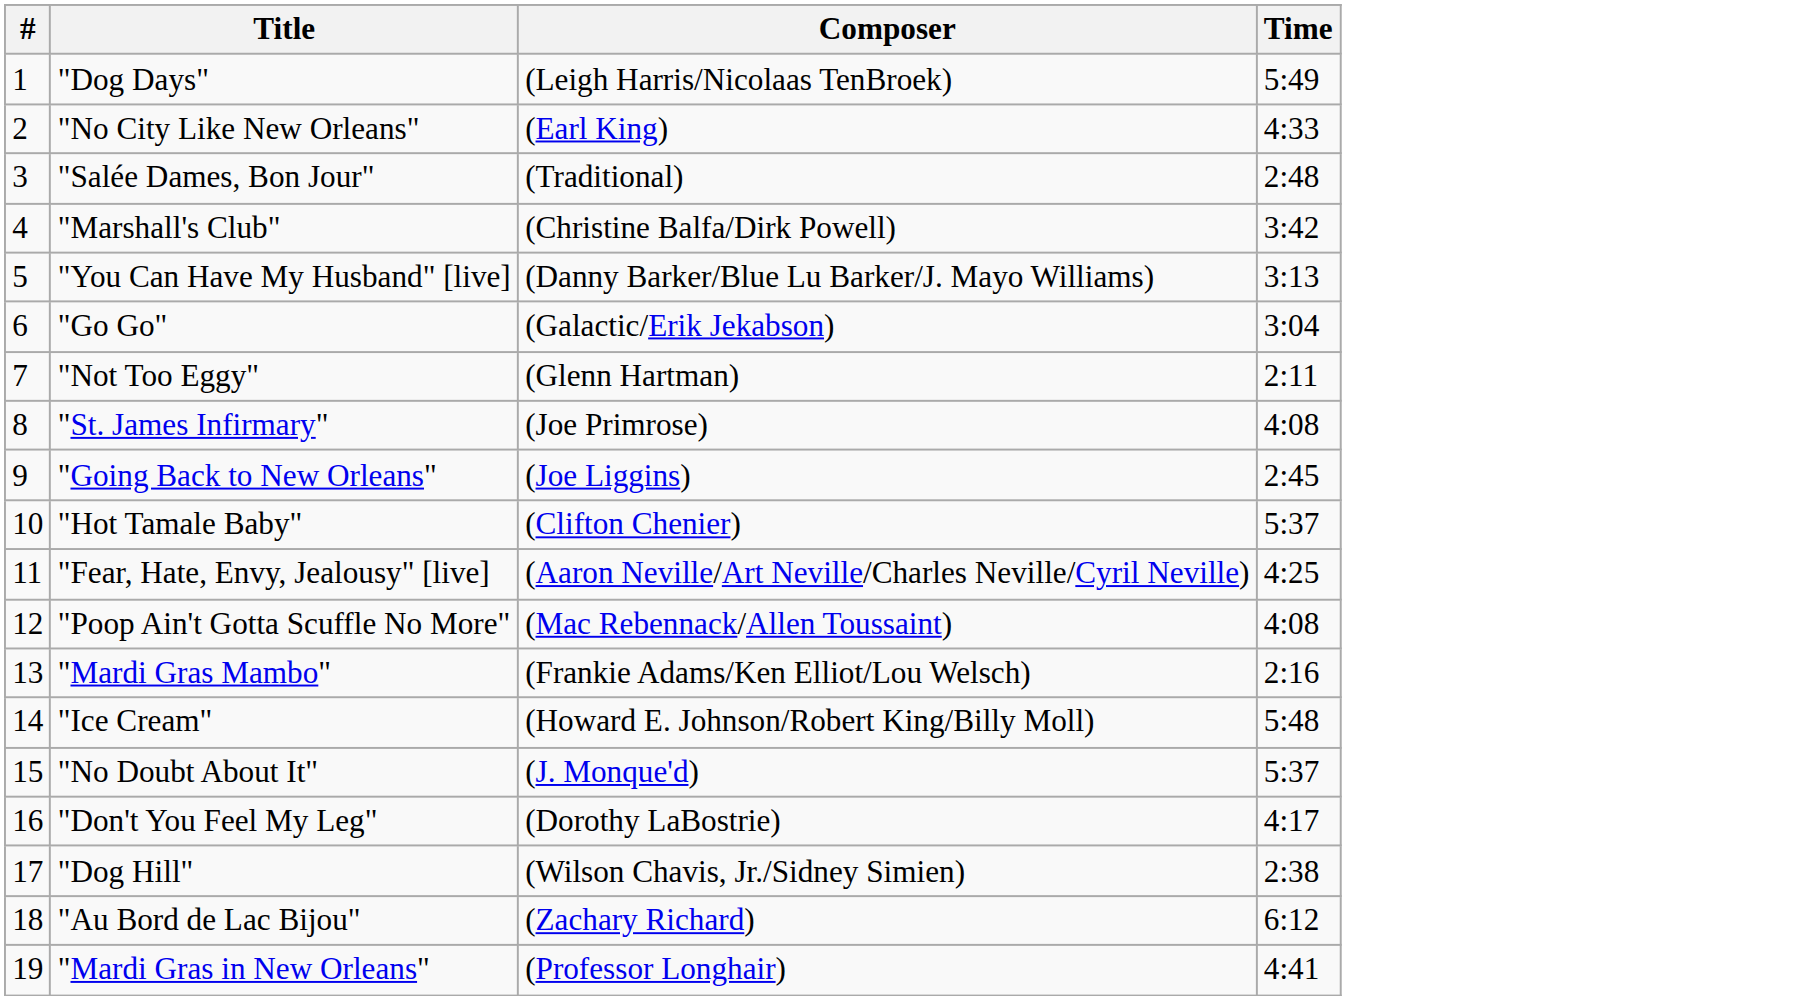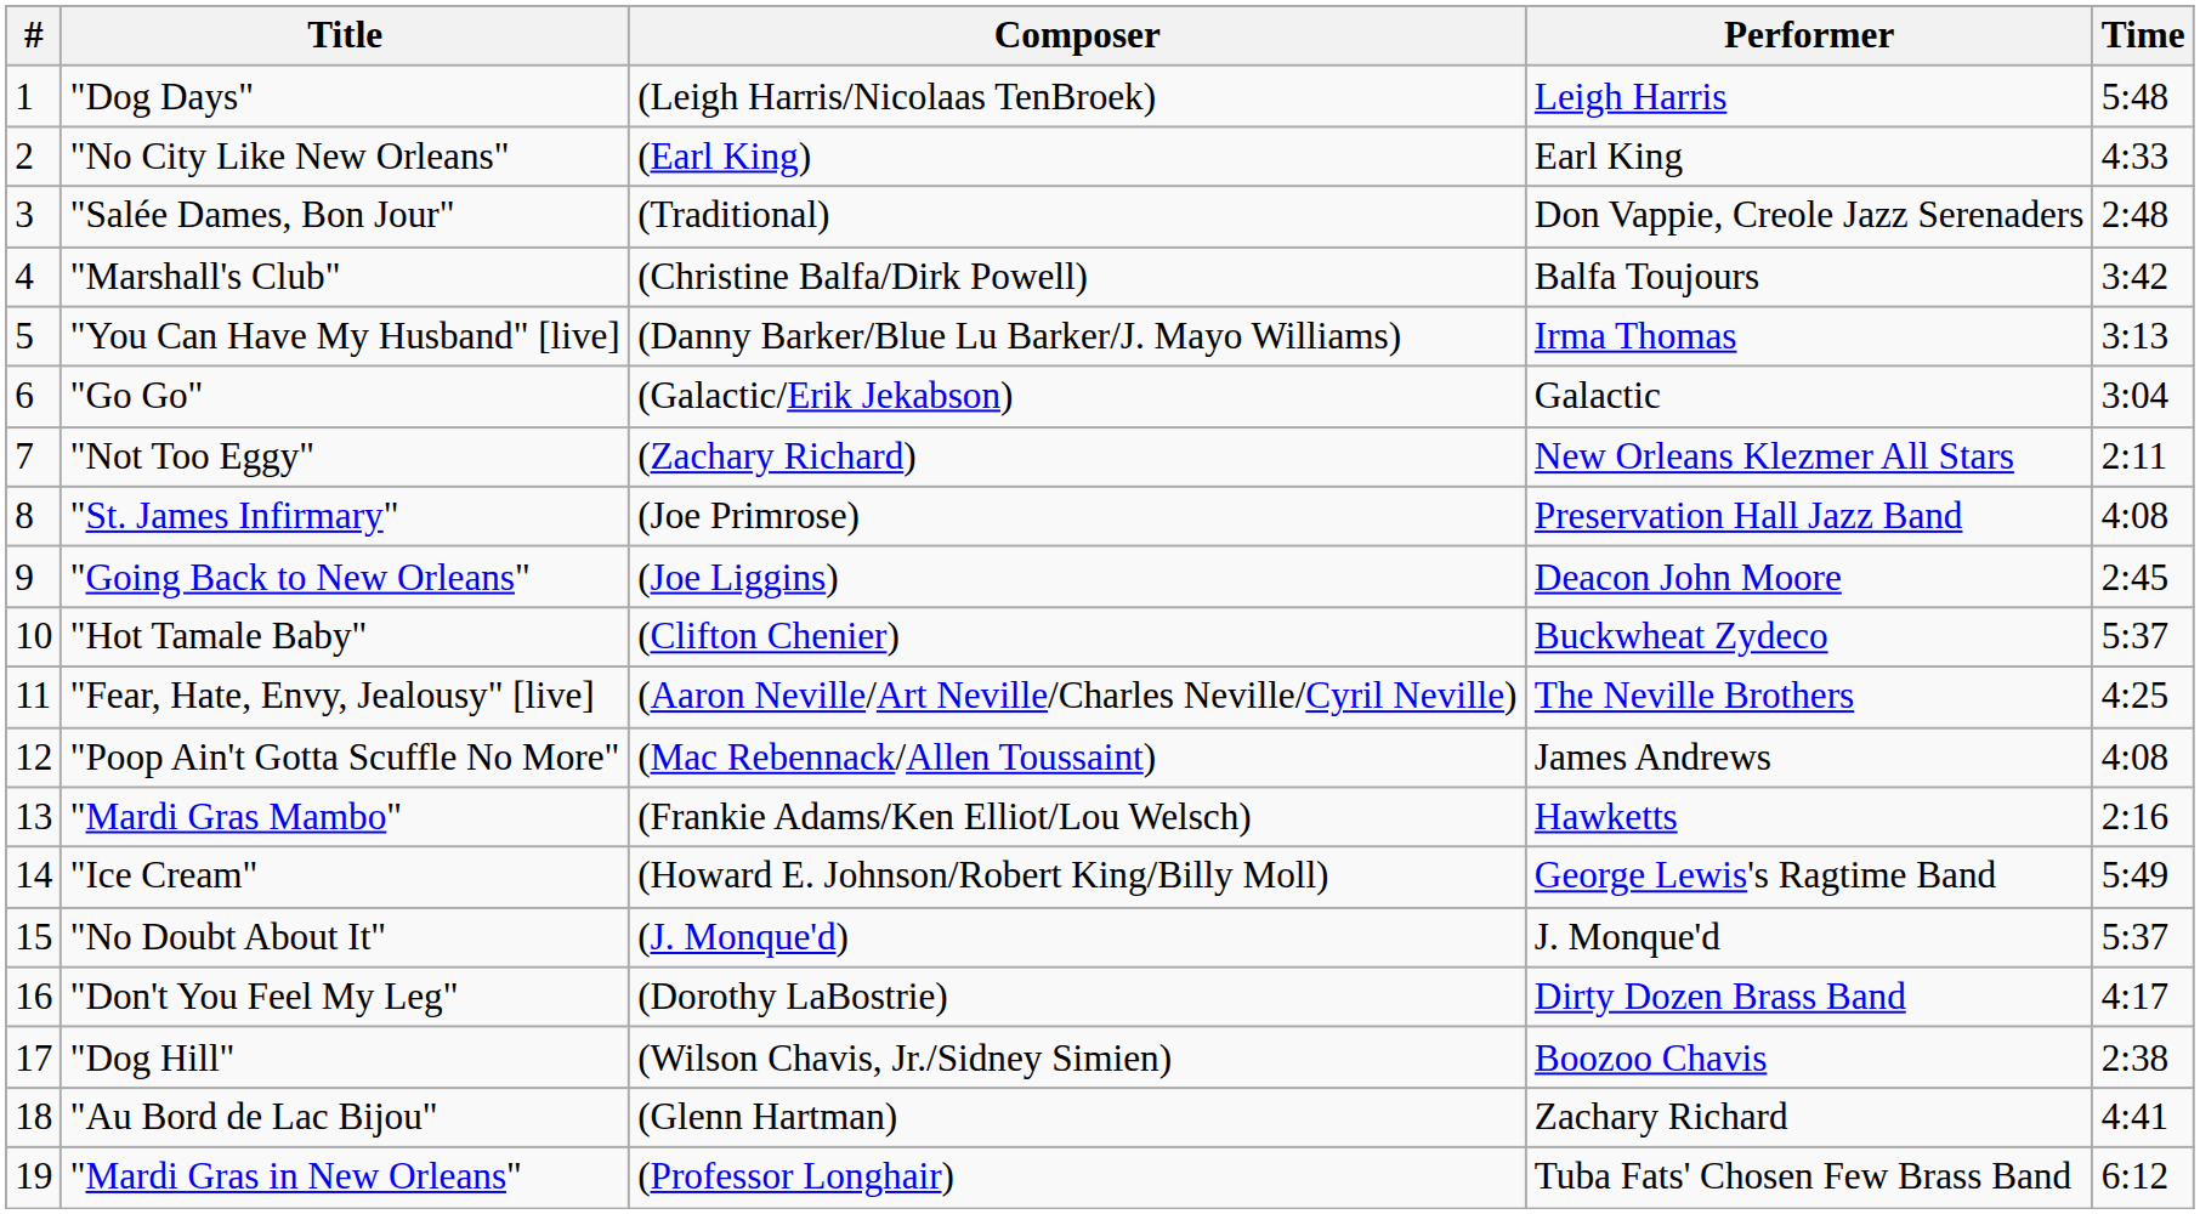 <table class="wikitable">
 <tr>
 <th>#</th>
 <th>Title</th>
 <th>Composer</th>
+<th>Performer</th>
 <th>Time</th>
 </tr>
 <tr>
 <td>1</td>
 <td>"Dog Days"</td>
 <td>(Leigh Harris/Nicolaas TenBroek)</td>
-<td>5:49</td>
+<td><a href='#'>Leigh Harris</a></td>
+<td>5:48</td>
 </tr>
 <tr>
 <td>2</td>
 <td>"No City Like New Orleans"</td>
 <td>(<a href='#'>Earl King</a>)</td>
+<td>Earl King</td>
 <td>4:33</td>
 </tr>
 <tr>
 <td>3</td>
 <td>"Salée Dames, Bon Jour"</td>
 <td>(Traditional)</td>
+<td>Don Vappie, Creole Jazz Serenaders</td>
 <td>2:48</td>
 </tr>
 <tr>
 <td>4</td>
 <td>"Marshall's Club"</td>
 <td>(Christine Balfa/Dirk Powell)</td>
+<td>Balfa Toujours</td>
 <td>3:42</td>
 </tr>
 <tr>
 <td>5</td>
 <td>"You Can Have My Husband" [live]</td>
 <td>(Danny Barker/Blue Lu Barker/J. Mayo Williams)</td>
+<td><a href='#'>Irma Thomas</a></td>
 <td>3:13</td>
 </tr>
 <tr>
 <td>6</td>
 <td>"Go Go"</td>
 <td>(Galactic/<a href='#'>Erik Jekabson</a>)</td>
+<td>Galactic</td>
 <td>3:04</td>
 </tr>
 <tr>
 <td>7</td>
 <td>"Not Too Eggy"</td>
-<td>(Glenn Hartman)</td>
+<td>(<a href='#'>Zachary Richard</a>)</td>
+<td><a href='#'>New Orleans Klezmer All Stars</a></td>
 <td>2:11</td>
 </tr>
 <tr>
 <td>8</td>
 <td>"<a href='#'>St. James Infirmary</a>"</td>
 <td>(Joe Primrose)</td>
+<td><a href='#'>Preservation Hall Jazz Band</a></td>
 <td>4:08</td>
 </tr>
 <tr>
 <td>9</td>
 <td>"<a href='#'>Going Back to New Orleans</a>"</td>
 <td>(<a href='#'>Joe Liggins</a>)</td>
+<td><a href='#'>Deacon John Moore</a></td>
 <td>2:45</td>
 </tr>
 <tr>
 <td>10</td>
 <td>"Hot Tamale Baby"</td>
 <td>(<a href='#'>Clifton Chenier</a>)</td>
+<td><a href='#'>Buckwheat Zydeco</a></td>
 <td>5:37</td>
 </tr>
 <tr>
 <td>11</td>
 <td>"Fear, Hate, Envy, Jealousy" [live]</td>
 <td>(<a href='#'>Aaron Neville</a>/<a href='#'>Art Neville</a>/Charles Neville/<a href='#'>Cyril Neville</a>)</td>
+<td><a href='#'>The Neville Brothers</a></td>
 <td>4:25</td>
 </tr>
 <tr>
 <td>12</td>
 <td>"Poop Ain't Gotta Scuffle No More"</td>
 <td>(<a href='#'>Mac Rebennack</a>/<a href='#'>Allen Toussaint</a>)</td>
+<td>James Andrews</td>
 <td>4:08</td>
 </tr>
 <tr>
 <td>13</td>
 <td>"<a href='#'>Mardi Gras Mambo</a>"</td>
 <td>(Frankie Adams/Ken Elliot/Lou Welsch)</td>
+<td><a href='#'>Hawketts</a></td>
 <td>2:16</td>
 </tr>
 <tr>
 <td>14</td>
 <td>"Ice Cream"</td>
 <td>(Howard E. Johnson/Robert King/Billy Moll)</td>
-<td>5:48</td>
+<td><a href='#'>George Lewis</a>'s Ragtime Band</td>
+<td>5:49</td>
 </tr>
 <tr>
 <td>15</td>
 <td>"No Doubt About It"</td>
 <td>(<a href='#'>J. Monque'd</a>)</td>
+<td>J. Monque'd</td>
 <td>5:37</td>
 </tr>
 <tr>
 <td>16</td>
 <td>"Don't You Feel My Leg"</td>
 <td>(Dorothy LaBostrie)</td>
+<td><a href='#'>Dirty Dozen Brass Band</a></td>
 <td>4:17</td>
 </tr>
 <tr>
 <td>17</td>
 <td>"Dog Hill"</td>
 <td>(Wilson Chavis, Jr./Sidney Simien)</td>
+<td><a href='#'>Boozoo Chavis</a></td>
 <td>2:38</td>
 </tr>
 <tr>
 <td>18</td>
 <td>"Au Bord de Lac Bijou"</td>
-<td>(<a href='#'>Zachary Richard</a>)</td>
-<td>6:12</td>
+<td>(Glenn Hartman)</td>
+<td>Zachary Richard</td>
+<td>4:41</td>
 </tr>
 <tr>
 <td>19</td>
 <td>"<a href='#'>Mardi Gras in New Orleans</a>"</td>
 <td>(<a href='#'>Professor Longhair</a>)</td>
-<td>4:41</td>
+<td>Tuba Fats' Chosen Few Brass Band</td>
+<td>6:12</td>
 </tr>
 </table>
